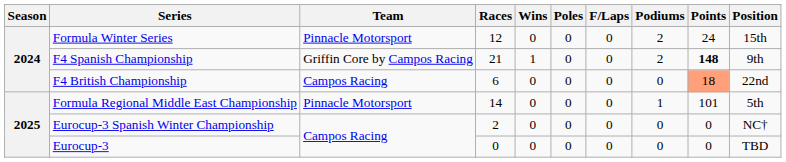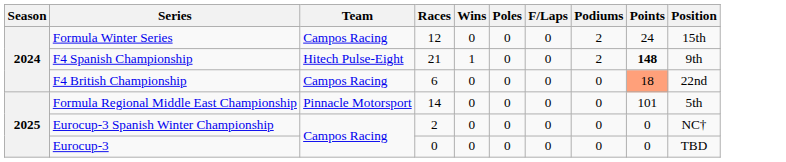 <table class="wikitable" style="font-size: 90%; text-align:center">
 <tr>
 <th>Season</th>
 <th>Series</th>
 <th>Team</th>
 <th>Races</th>
 <th>Wins</th>
 <th>Poles</th>
 <th>F/Laps</th>
 <th>Podiums</th>
 <th>Points</th>
 <th>Position</th>
 </tr>
 <tr>
 <th rowspan="3">2024</th>
 <td align="left"><a href='#'>Formula Winter Series</a></td>
-<td align=left><a href='#'>Pinnacle Motorsport</a></td>
+<td align="left"><a href='#'>Campos Racing</a></td>
 <td>12</td>
 <td>0</td>
 <td>0</td>
 <td>0</td>
 <td>2</td>
 <td>24</td>
 <td>15th</td>
 </tr>
 <tr>
 <td align="left"><a href='#'>F4 Spanish Championship</a></td>
-<td align="left" nowrap>Griffin Core by <a href='#'>Campos Racing</a></td>
+<td align="left"><a href='#'>Hitech Pulse-Eight</a></td>
 <td>21</td>
 <td>1</td>
 <td>0</td>
 <td>0</td>
 <td>2</td>
 <td><strong>148</strong></td>
 <td>9th</td>
 </tr>
 <tr>
 <td align="left"><a href='#'>F4 British Championship</a></td>
 <td align="left"><a href='#'>Campos Racing</a></td>
 <td>6</td>
 <td>0</td>
 <td>0</td>
 <td>0</td>
 <td>0</td>
 <td style="background: lightsalmon;">18</td>
 <td>22nd</td>
 </tr>
 <tr>
 <th rowspan="3">2025</th>
 <td align=left nowrap><a href='#'>Formula Regional Middle East Championship</a></td>
 <td align=left><a href='#'>Pinnacle Motorsport</a></td>
 <td>14</td>
 <td>0</td>
 <td>0</td>
 <td>0</td>
-<td>1</td>
+<td>0</td>
 <td>101</td>
 <td>5th</td>
 </tr>
 <tr>
 <td align=left><a href='#'>Eurocup-3 Spanish Winter Championship</a></td>
 <td rowspan="2" align="left"><a href='#'>Campos Racing</a></td>
 <td>2</td>
 <td>0</td>
 <td>0</td>
 <td>0</td>
 <td>0</td>
 <td>0</td>
 <td>NC†</td>
 </tr>
 <tr>
 <td align=left><a href='#'>Eurocup-3</a></td>
 <td>0</td>
 <td>0</td>
 <td>0</td>
 <td>0</td>
 <td>0</td>
 <td>0</td>
 <td>TBD</td>
 </tr>
 </table>
